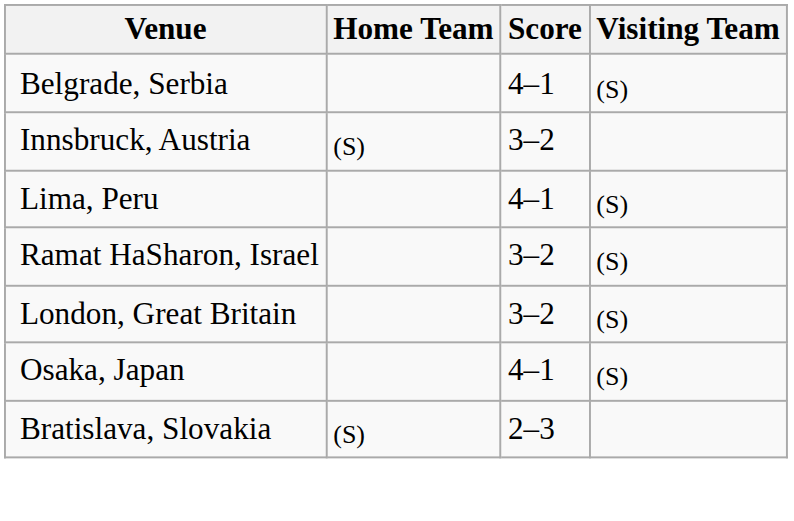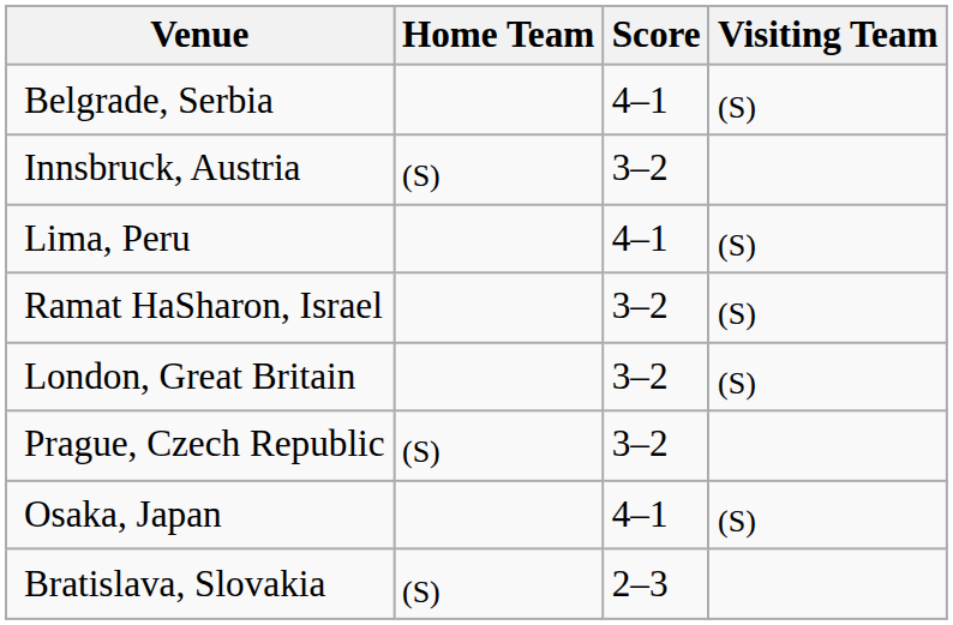 <table class="wikitable">
 <tr>
 <th>Venue</th>
 <th>Home Team</th>
 <th>Score</th>
 <th>Visiting Team</th>
 </tr>
 <tr>
 <td> Belgrade, Serbia</td>
 <td><strong></strong></td>
 <td>4–1</td>
 <td> <sub>(S)</sub></td>
 </tr>
 <tr>
 <td> Innsbruck, Austria</td>
 <td><strong></strong> <sub>(S)</sub></td>
 <td>3–2</td>
 <td></td>
 </tr>
 <tr>
 <td> Lima, Peru</td>
 <td><strong></strong></td>
 <td>4–1</td>
 <td> <sub>(S)</sub></td>
 </tr>
 <tr>
 <td> Ramat HaSharon, Israel</td>
 <td><strong></strong></td>
 <td>3–2</td>
 <td> <sub>(S)</sub></td>
 </tr>
 <tr>
 <td> London, Great Britain</td>
 <td><strong></strong></td>
 <td>3–2</td>
 <td> <sub>(S)</sub></td>
 </tr>
 <tr>
+<td> Prague, Czech Republic</td>
+<td><strong></strong> <sub>(S)</sub></td>
+<td>3–2</td>
+<td></td>
+</tr>
+<tr>
 <td> Osaka, Japan</td>
 <td></td>
 <td>4–1</td>
 <td><strong></strong> <sub>(S)</sub></td>
 </tr>
 <tr>
 <td> Bratislava, Slovakia</td>
 <td> <sub>(S)</sub></td>
 <td>2–3</td>
 <td><strong></strong></td>
 </tr>
 </table>
